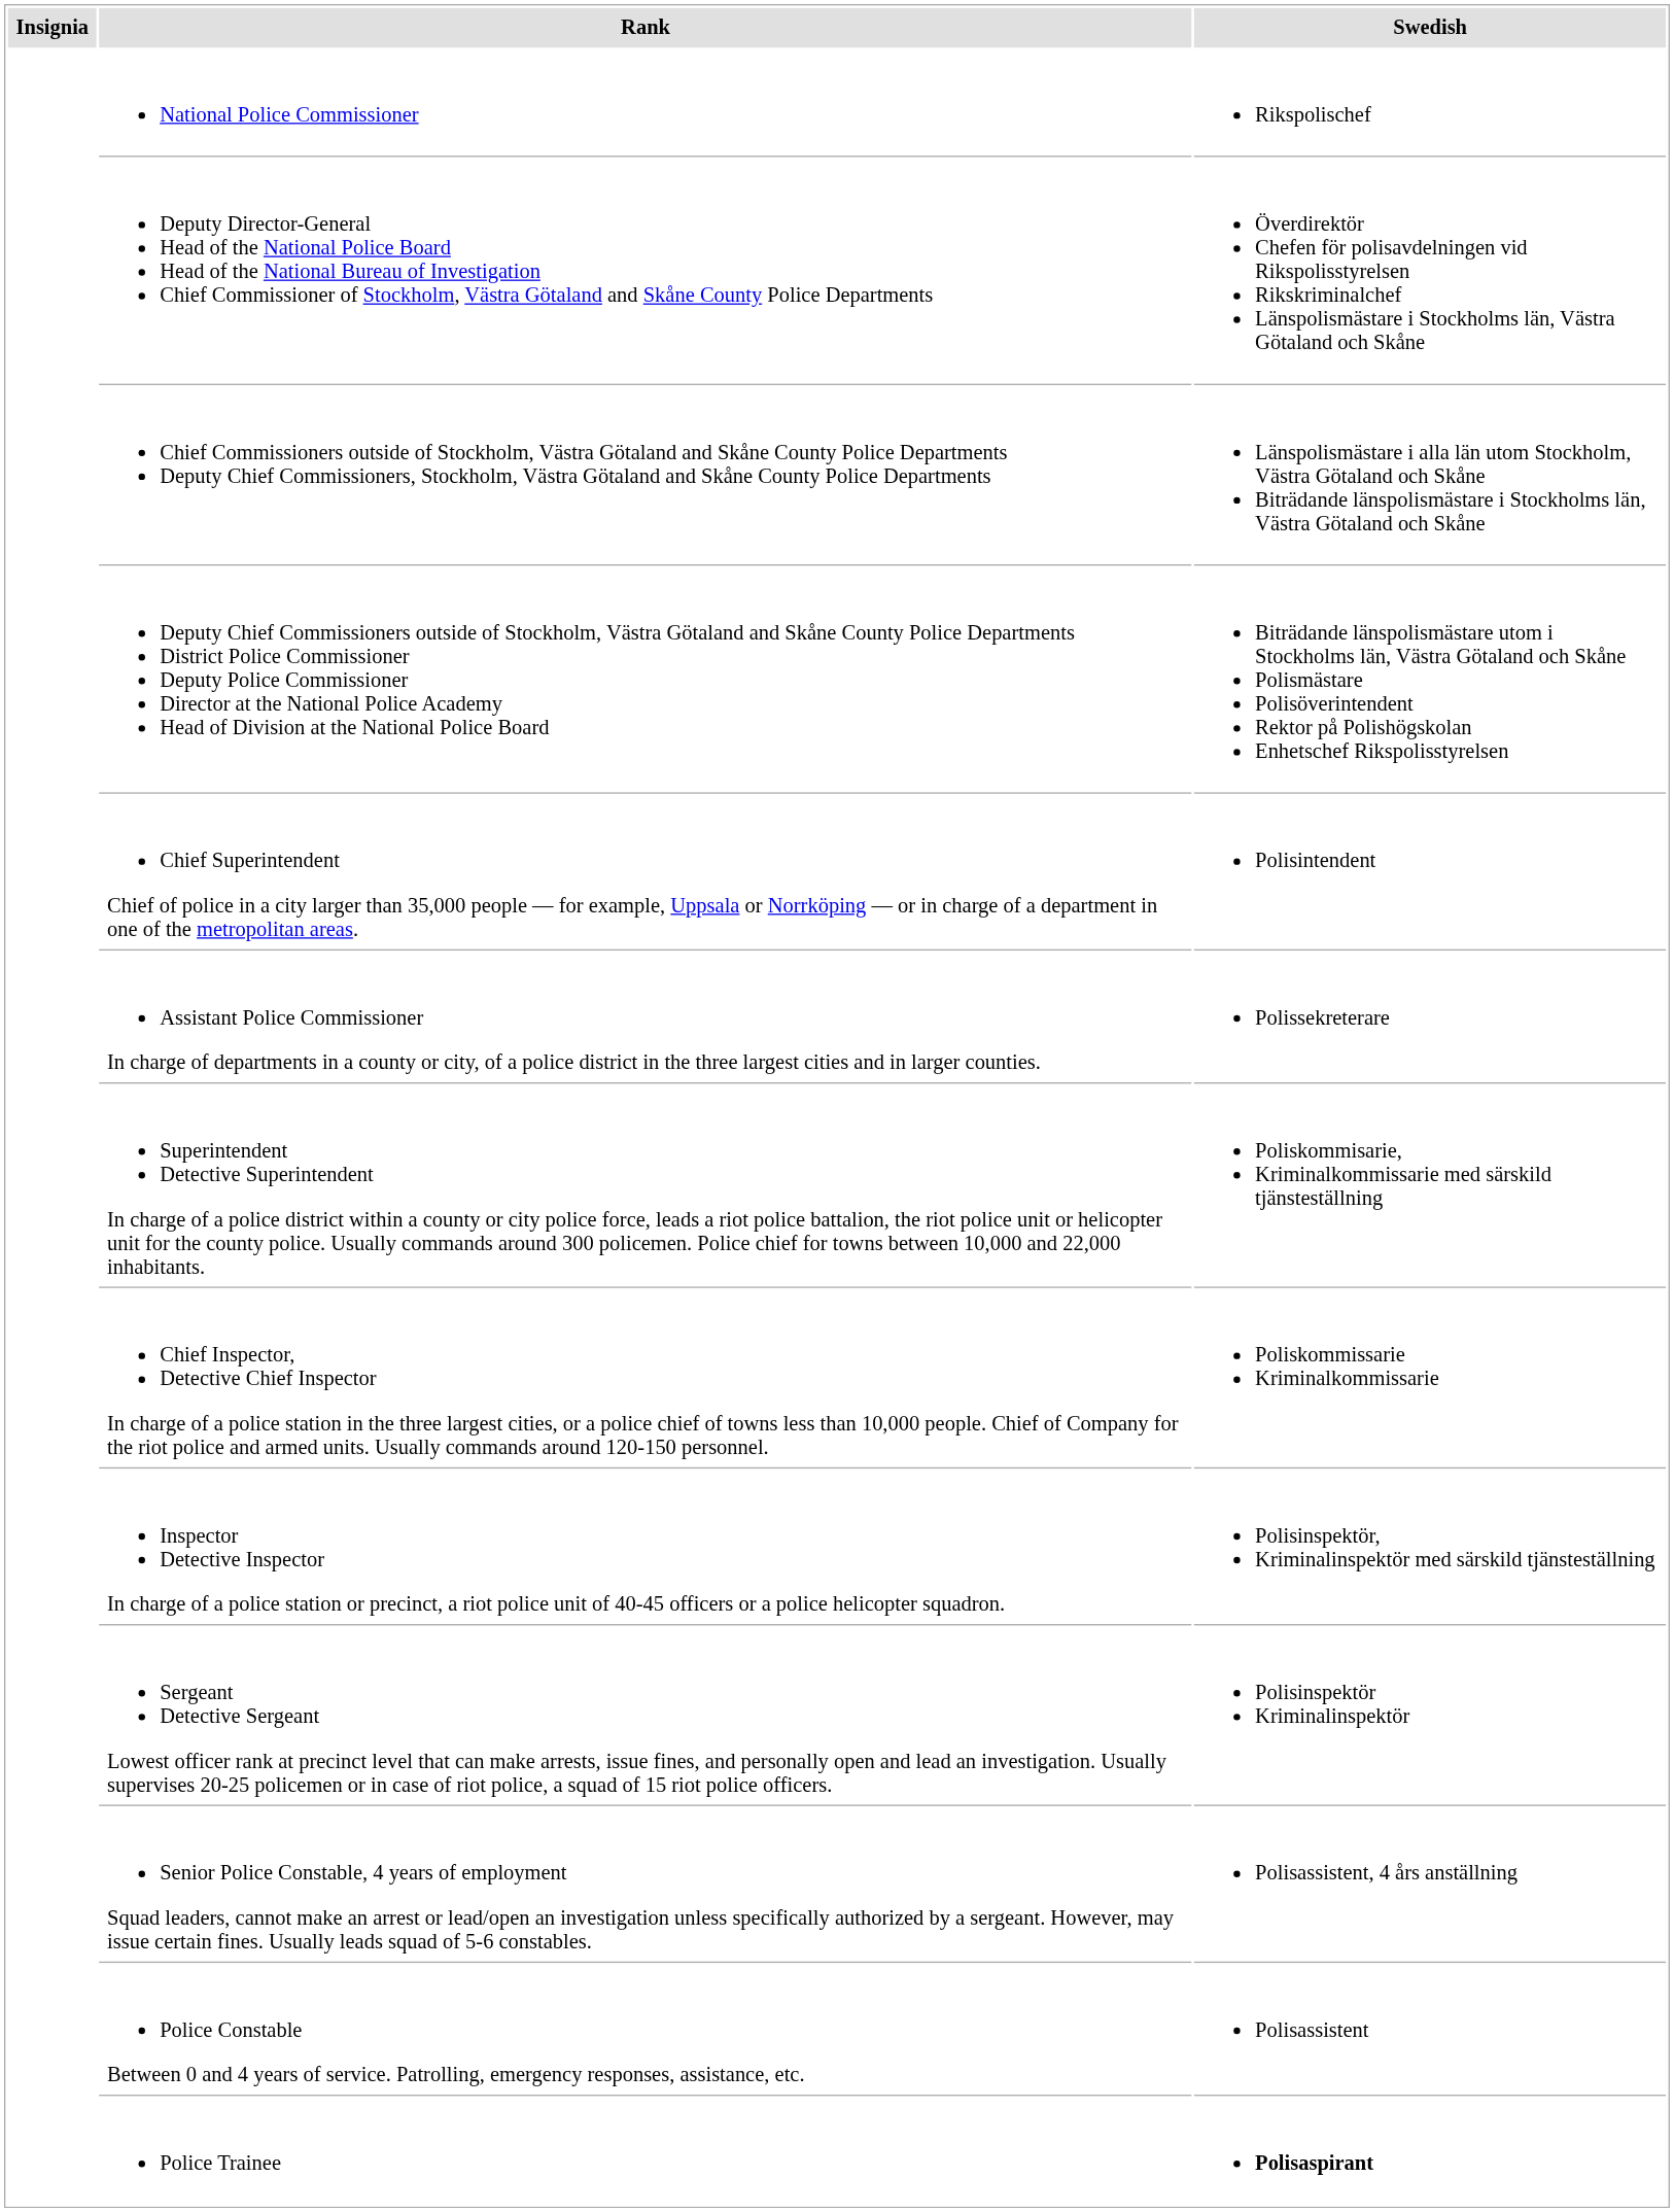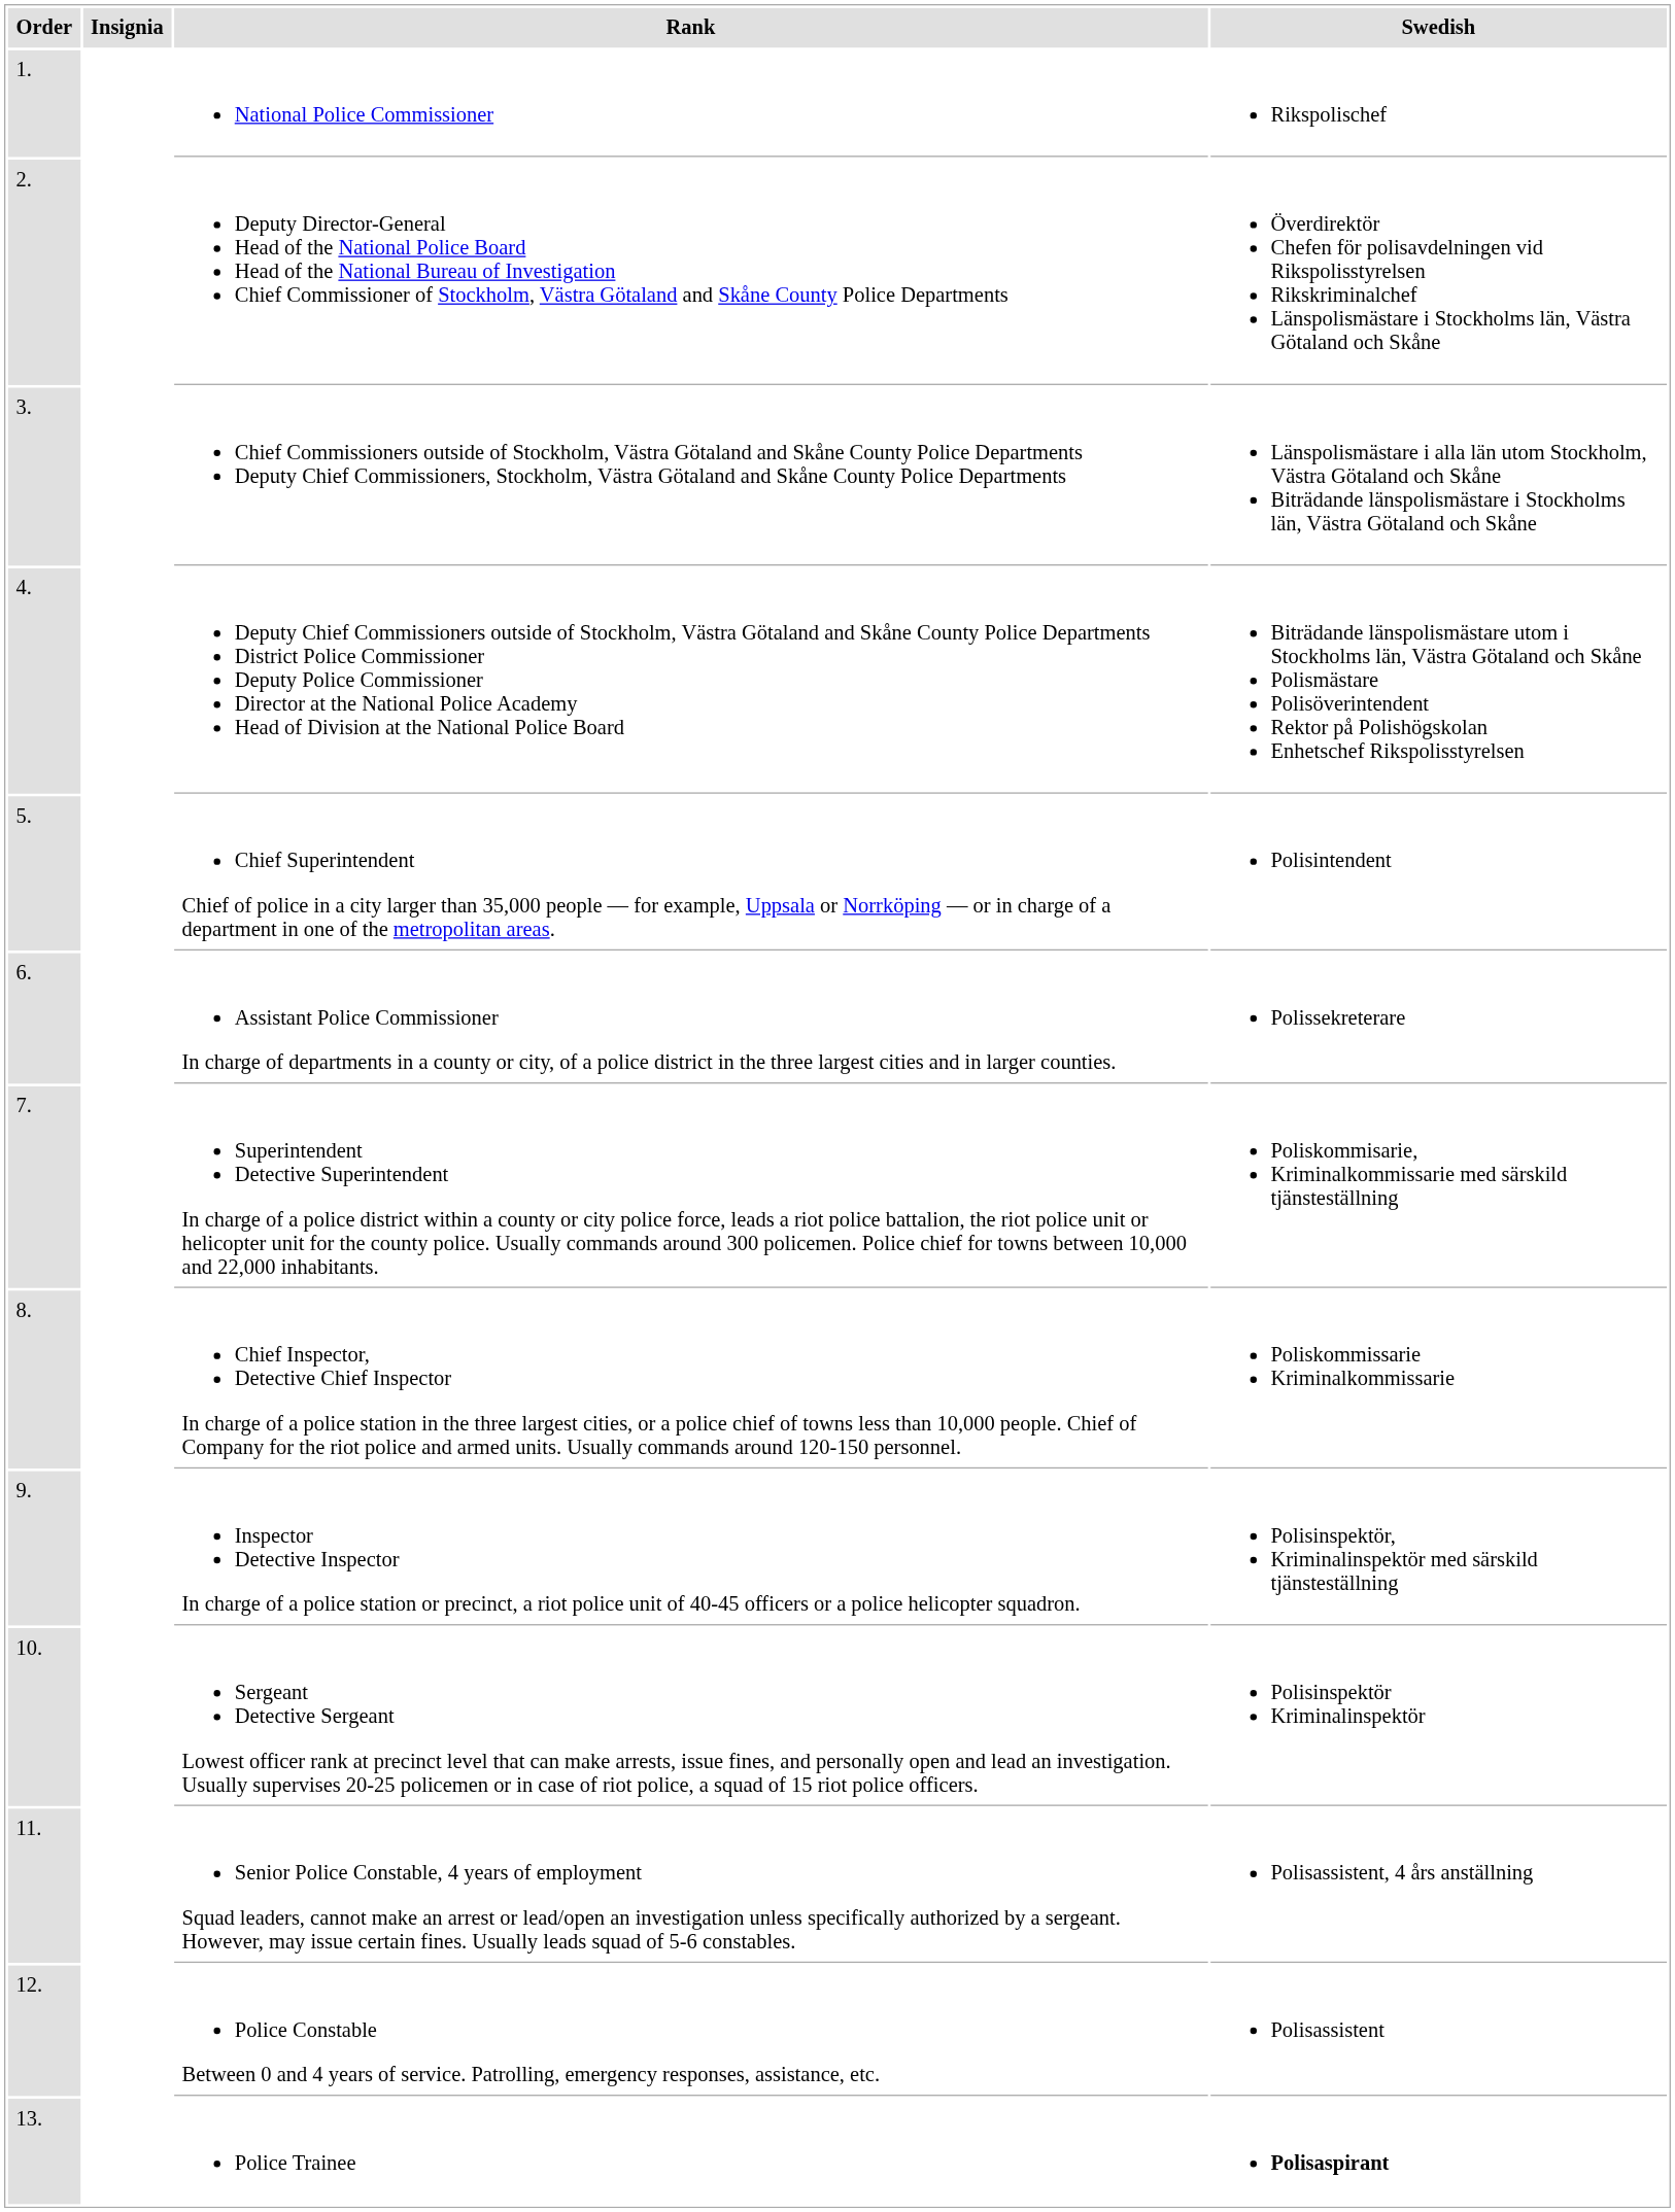 <table style="border-spacing: 2px; border: 1px solid darkgray;" cellpadding="6">
 <tr style="background: #E0E0E0">
+<th>Order</th>
 <th>Insignia</th>
 <th>Rank</th>
 <th>Swedish</th>
 </tr>
 <tr valign="top">
+<td style="background: #E0E0E0">1.</td>
 <td></td>
 <td style="border-bottom: 1px solid darkgray;"><br><ul><li><a href='#'>National Police Commissioner</a></li></ul></td>
 <td style="border-bottom: 1px solid darkgray;"><br><ul><li>Rikspolischef</li></ul></td>
 </tr>
 <tr valign="top">
+<td style="background: #E0E0E0">2.</td>
 <td></td>
 <td style="border-bottom: 1px solid darkgray;"><br><ul><li>Deputy Director-General</li><li>Head of the <a href='#'>National Police Board</a></li><li>Head of the <a href='#'>National Bureau of Investigation</a></li><li>Chief Commissioner of <a href='#'>Stockholm</a>, <a href='#'>Västra Götaland</a> and <a href='#'>Skåne County</a> Police Departments</li></ul></td>
 <td style="border-bottom: 1px solid darkgray;"><br><ul><li>Överdirektör</li><li>Chefen för polisavdelningen vid Rikspolisstyrelsen</li><li>Rikskriminalchef</li><li>Länspolismästare i Stockholms län, Västra Götaland och Skåne</li></ul></td>
 </tr>
 <tr valign="top">
+<td style="background: #E0E0E0">3.</td>
 <td></td>
 <td style="border-bottom: 1px solid darkgray;"><br><ul><li>Chief Commissioners outside of Stockholm, Västra Götaland and Skåne County Police Departments</li><li>Deputy Chief Commissioners, Stockholm, Västra Götaland and Skåne County Police Departments</li></ul></td>
 <td style="border-bottom: 1px solid darkgray;"><br><ul><li>Länspolismästare i alla län utom Stockholm, Västra Götaland och Skåne</li><li>Biträdande länspolismästare i Stockholms län, Västra Götaland och Skåne</li></ul></td>
 </tr>
 <tr valign="top">
+<td style="background: #E0E0E0">4.</td>
 <td></td>
 <td style="border-bottom: 1px solid darkgray;"><br><ul><li>Deputy Chief Commissioners outside of Stockholm, Västra Götaland and Skåne County Police Departments</li><li>District Police Commissioner</li><li>Deputy Police Commissioner</li><li>Director at the National Police Academy</li><li>Head of Division at the National Police Board</li></ul></td>
 <td style="border-bottom: 1px solid darkgray;"><br><ul><li>Biträdande länspolismästare utom i Stockholms län, Västra Götaland och Skåne</li><li>Polismästare</li><li>Polisöverintendent</li><li>Rektor på Polishögskolan</li><li>Enhetschef Rikspolisstyrelsen</li></ul></td>
 </tr>
 <tr valign="top">
+<td style="background: #E0E0E0">5.</td>
 <td></td>
 <td style="border-bottom: 1px solid darkgray;"><br><ul><li>Chief Superintendent</li></ul>Chief of police in a city larger than 35,000 people — for example, <a href='#'>Uppsala</a> or <a href='#'>Norrköping</a> — or in charge of a department in one of the <a href='#'>metropolitan areas</a>.</td>
 <td style="border-bottom: 1px solid darkgray;"><br><ul><li>Polisintendent</li></ul></td>
 </tr>
 <tr valign="top">
+<td style="background: #E0E0E0">6.</td>
 <td></td>
 <td style="border-bottom: 1px solid darkgray;"><br><ul><li>Assistant Police Commissioner</li></ul>In charge of departments in a county or city, of a police district in the three largest cities and in larger counties.</td>
 <td style="border-bottom: 1px solid darkgray;"><br><ul><li>Polissekreterare</li></ul></td>
 </tr>
 <tr valign="top">
+<td style="background: #E0E0E0">7.</td>
 <td></td>
 <td style="border-bottom: 1px solid darkgray;"><br><ul><li>Superintendent</li><li>Detective Superintendent</li></ul>In charge of a police district within a county or city police force, leads a riot police battalion, the riot police unit or helicopter unit for the county police. Usually commands around 300 policemen. Police chief for towns between 10,000 and 22,000 inhabitants.</td>
 <td style="border-bottom: 1px solid darkgray;"><br><ul><li>Poliskommisarie,</li><li>Kriminalkommissarie med särskild tjänsteställning</li></ul></td>
 </tr>
 <tr valign="top">
+<td style="background: #E0E0E0">8.</td>
 <td></td>
 <td style="border-bottom: 1px solid darkgray;"><br><ul><li>Chief Inspector,</li><li>Detective Chief Inspector</li></ul>In charge of a police station in the three largest cities, or a police chief of towns less than 10,000 people. Chief of Company for the riot police and armed units. Usually commands around 120-150 personnel.</td>
 <td style="border-bottom: 1px solid darkgray;"><br><ul><li>Poliskommissarie</li><li>Kriminalkommissarie</li></ul></td>
 </tr>
 <tr valign="top">
+<td style="background: #E0E0E0">9.</td>
 <td></td>
 <td style="border-bottom: 1px solid darkgray;"><br><ul><li>Inspector</li><li>Detective Inspector</li></ul>In charge of a police station or precinct, a riot police unit of 40-45 officers or a police helicopter squadron.</td>
 <td style="border-bottom: 1px solid darkgray;"><br><ul><li>Polisinspektör,</li><li>Kriminalinspektör med särskild tjänsteställning</li></ul></td>
 </tr>
 <tr valign="top">
+<td style="background: #E0E0E0">10.</td>
 <td></td>
 <td style="border-bottom: 1px solid darkgray;"><br><ul><li>Sergeant</li><li>Detective Sergeant</li></ul>Lowest officer rank at precinct level that can make arrests, issue fines, and personally open and lead an investigation. Usually supervises 20-25 policemen or in case of riot police, a squad of 15 riot police officers.</td>
 <td style="border-bottom: 1px solid darkgray;"><br><ul><li>Polisinspektör</li><li>Kriminalinspektör</li></ul></td>
 </tr>
 <tr valign="top">
+<td style="background: #E0E0E0">11.</td>
 <td></td>
 <td style="border-bottom: 1px solid darkgray;"><br><ul><li>Senior Police Constable, 4 years of employment</li></ul>Squad leaders, cannot make an arrest or lead/open an investigation unless specifically authorized by a sergeant. However, may issue certain fines. Usually leads squad of 5-6 constables.</td>
 <td style="border-bottom: 1px solid darkgray;"><br><ul><li>Polisassistent, 4 års anställning</li></ul></td>
 </tr>
 <tr valign="top">
+<td style="background: #E0E0E0">12.</td>
 <td></td>
 <td style="border-bottom: 1px solid darkgray;"><br><ul><li>Police Constable</li></ul>Between 0 and 4 years of service. Patrolling, emergency responses, assistance, etc.</td>
 <td style="border-bottom: 1px solid darkgray;"><br><ul><li>Polisassistent</li></ul></td>
 </tr>
 <tr valign="top">
+<td style="background: #E0E0E0">13.</td>
 <td></td>
 <td><br><ul><li>Police Trainee</li></ul></td>
 <td><strong><br><ul><li>Polisaspirant</li></ul></strong></td>
 </tr>
 </table>
